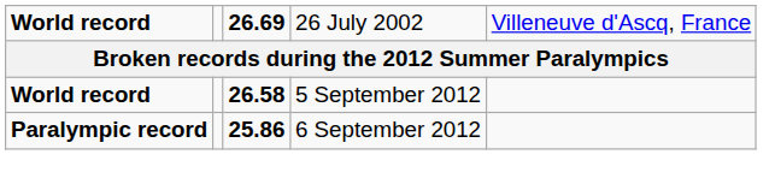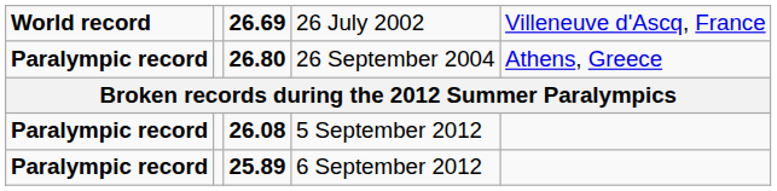 <table class="wikitable">
 <tr>
 <td><strong>World record</strong></td>
 <td></td>
 <td><strong>26.69</strong></td>
 <td>26 July 2002</td>
 <td><a href='#'>Villeneuve d'Ascq</a>, <a href='#'>France</a></td>
 </tr>
 <tr>
+<td><strong>Paralympic record</strong></td>
+<td></td>
+<td><strong>26.80</strong></td>
+<td>26 September 2004</td>
+<td><a href='#'>Athens</a>, <a href='#'>Greece</a></td>
+</tr>
+<tr>
 <th colspan="5">Broken records during the 2012 Summer Paralympics</th>
 </tr>
 <tr>
-<td><strong>World record</strong></td>
+<td><strong>Paralympic record</strong></td>
 <td></td>
-<td><strong>26.58</strong></td>
+<td><strong>26.08</strong></td>
 <td>5 September 2012</td>
 <td></td>
 </tr>
 <tr>
 <td><strong>Paralympic record</strong></td>
 <td></td>
-<td><strong>25.86</strong></td>
+<td><strong>25.89</strong></td>
 <td>6 September 2012</td>
 <td></td>
 </tr>
 </table>
